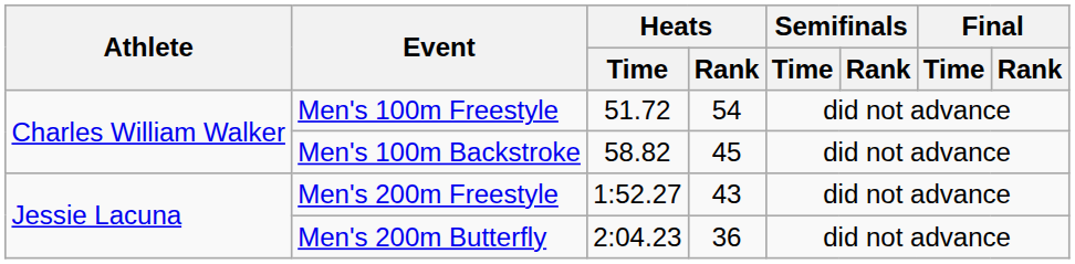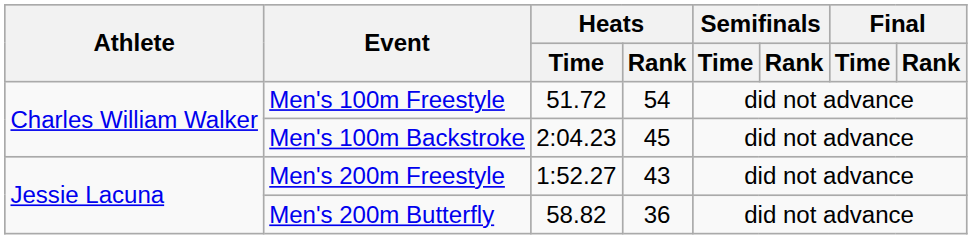 <table class=wikitable style="font-size:90%">
 <tr>
 <th rowspan="2">Athlete</th>
 <th rowspan="2">Event</th>
 <th colspan="2">Heats</th>
 <th colspan="2">Semifinals</th>
 <th colspan="2">Final</th>
 </tr>
 <tr>
 <th>Time</th>
 <th>Rank</th>
 <th>Time</th>
 <th>Rank</th>
 <th>Time</th>
 <th>Rank</th>
 </tr>
 <tr>
 <td rowspan="2"><a href='#'>Charles William Walker</a></td>
 <td><a href='#'>Men's 100m Freestyle</a></td>
 <td align=center>51.72</td>
 <td align=center>54</td>
 <td align=center colspan=4>did not advance</td>
 </tr>
 <tr>
 <td><a href='#'>Men's 100m Backstroke</a></td>
-<td align=center>58.82</td>
+<td align=center>2:04.23</td>
 <td align=center>45</td>
 <td align=center colspan=4>did not advance</td>
 </tr>
 <tr>
 <td rowspan="2"><a href='#'>Jessie Lacuna</a></td>
 <td><a href='#'>Men's 200m Freestyle</a></td>
 <td align=center>1:52.27</td>
 <td align=center>43</td>
 <td align=center colspan=4>did not advance</td>
 </tr>
 <tr>
 <td><a href='#'>Men's 200m Butterfly</a></td>
-<td align=center>2:04.23</td>
+<td align=center>58.82</td>
 <td align=center>36</td>
 <td align=center colspan=4>did not advance</td>
 </tr>
 </table>
